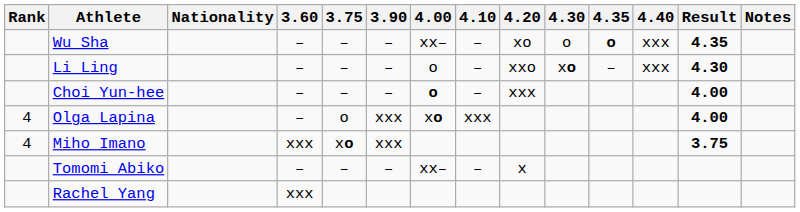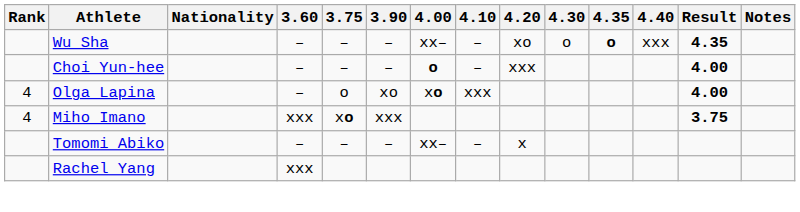 <table class="wikitable sortable" style="text-align:center">
 <tr>
 <th>Rank</th>
 <th>Athlete</th>
 <th>Nationality</th>
 <th>3.60</th>
 <th>3.75</th>
 <th>3.90</th>
 <th>4.00</th>
 <th>4.10</th>
 <th>4.20</th>
 <th>4.30</th>
 <th>4.35</th>
 <th>4.40</th>
 <th>Result</th>
 <th>Notes</th>
 </tr>
 <tr>
 <td></td>
 <td align="left"><a href='#'>Wu Sha</a></td>
 <td align=left></td>
 <td>–</td>
 <td>–</td>
 <td>–</td>
 <td>xx–</td>
 <td>–</td>
 <td>xo</td>
 <td>o</td>
 <td><strong>o</strong></td>
 <td>xxx</td>
 <td><strong>4.35</strong></td>
 <td></td>
 </tr>
 <tr>
 <td></td>
-<td align="left"><a href='#'>Li Ling</a></td>
-<td align=left></td>
-<td>–</td>
-<td>–</td>
-<td>–</td>
-<td>o</td>
-<td>–</td>
-<td>xxo</td>
-<td>x<strong>o</strong></td>
-<td>–</td>
-<td>xxx</td>
-<td><strong>4.30</strong></td>
-<td></td>
-</tr>
-<tr>
-<td></td>
 <td align="left"><a href='#'>Choi Yun-hee</a></td>
 <td align=left></td>
 <td>–</td>
 <td>–</td>
 <td>–</td>
 <td><strong>o</strong></td>
 <td>–</td>
 <td>xxx</td>
 <td></td>
 <td></td>
 <td></td>
 <td><strong>4.00</strong></td>
 <td></td>
 </tr>
 <tr>
 <td>4</td>
 <td align="left"><a href='#'>Olga Lapina</a></td>
 <td align=left></td>
 <td>–</td>
 <td>o</td>
-<td>xxx</td>
+<td>xo</td>
 <td>x<strong>o</strong></td>
 <td>xxx</td>
 <td></td>
 <td></td>
 <td></td>
 <td></td>
 <td><strong>4.00</strong></td>
 <td></td>
 </tr>
 <tr>
 <td>4</td>
 <td align="left"><a href='#'>Miho Imano</a></td>
 <td align=left></td>
 <td>xxx</td>
 <td>x<strong>o</strong></td>
 <td>xxx</td>
 <td></td>
 <td></td>
 <td></td>
 <td></td>
 <td></td>
 <td></td>
 <td><strong>3.75</strong></td>
 <td></td>
 </tr>
 <tr>
 <td></td>
 <td align="left"><a href='#'>Tomomi Abiko</a></td>
 <td align=left></td>
 <td>–</td>
 <td>–</td>
 <td>–</td>
 <td>xx–</td>
 <td>–</td>
 <td>x</td>
 <td></td>
 <td></td>
 <td></td>
 <td><strong></strong></td>
 <td></td>
 </tr>
 <tr>
 <td></td>
 <td align="left"><a href='#'>Rachel Yang</a></td>
 <td align=left></td>
 <td>xxx</td>
 <td></td>
 <td></td>
 <td></td>
 <td></td>
 <td></td>
 <td></td>
 <td></td>
 <td></td>
 <td><strong></strong></td>
 <td></td>
 </tr>
 </table>
